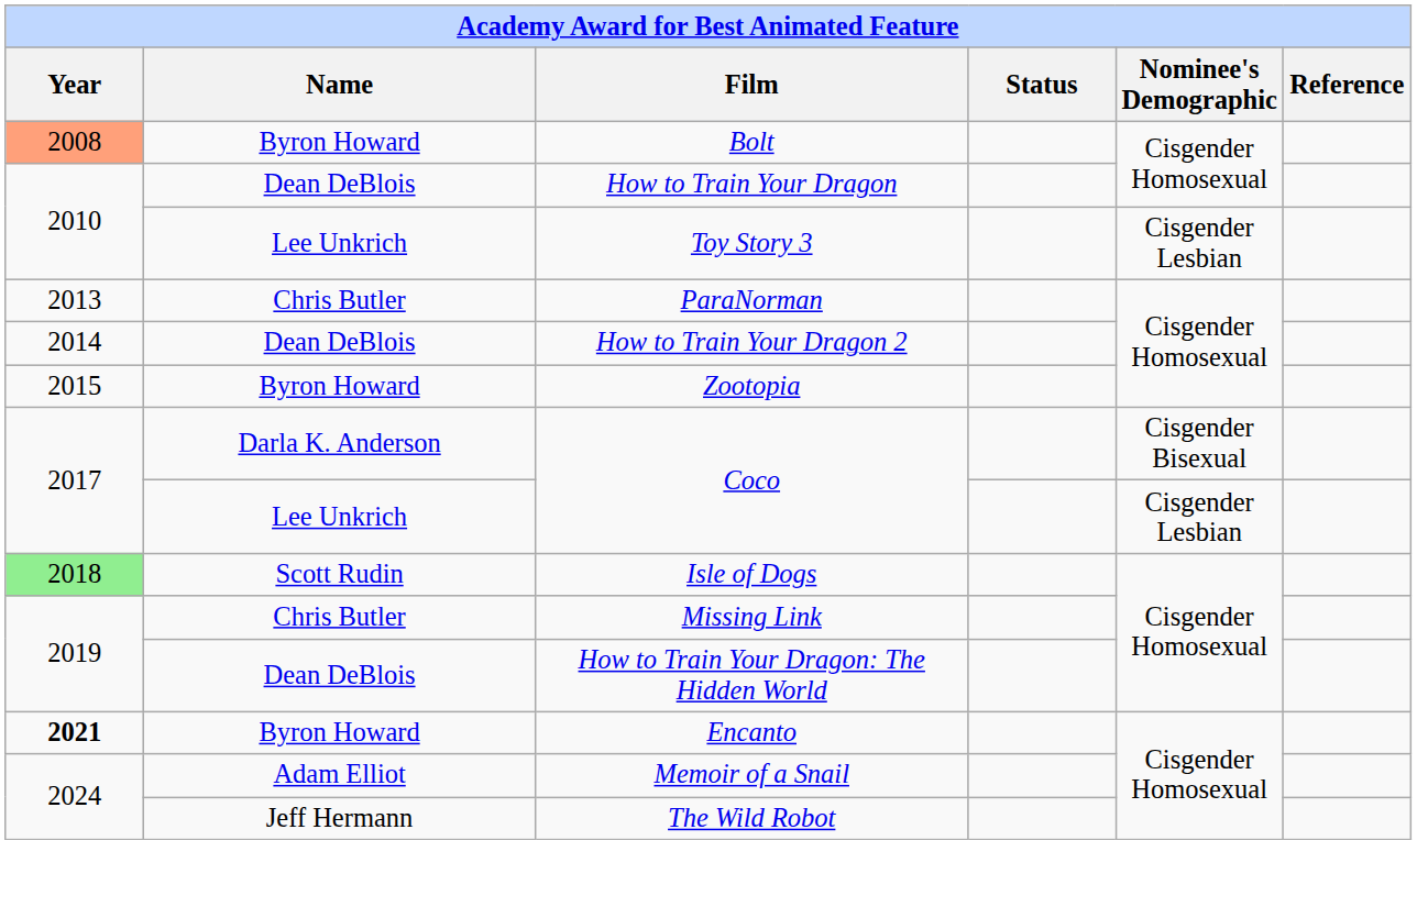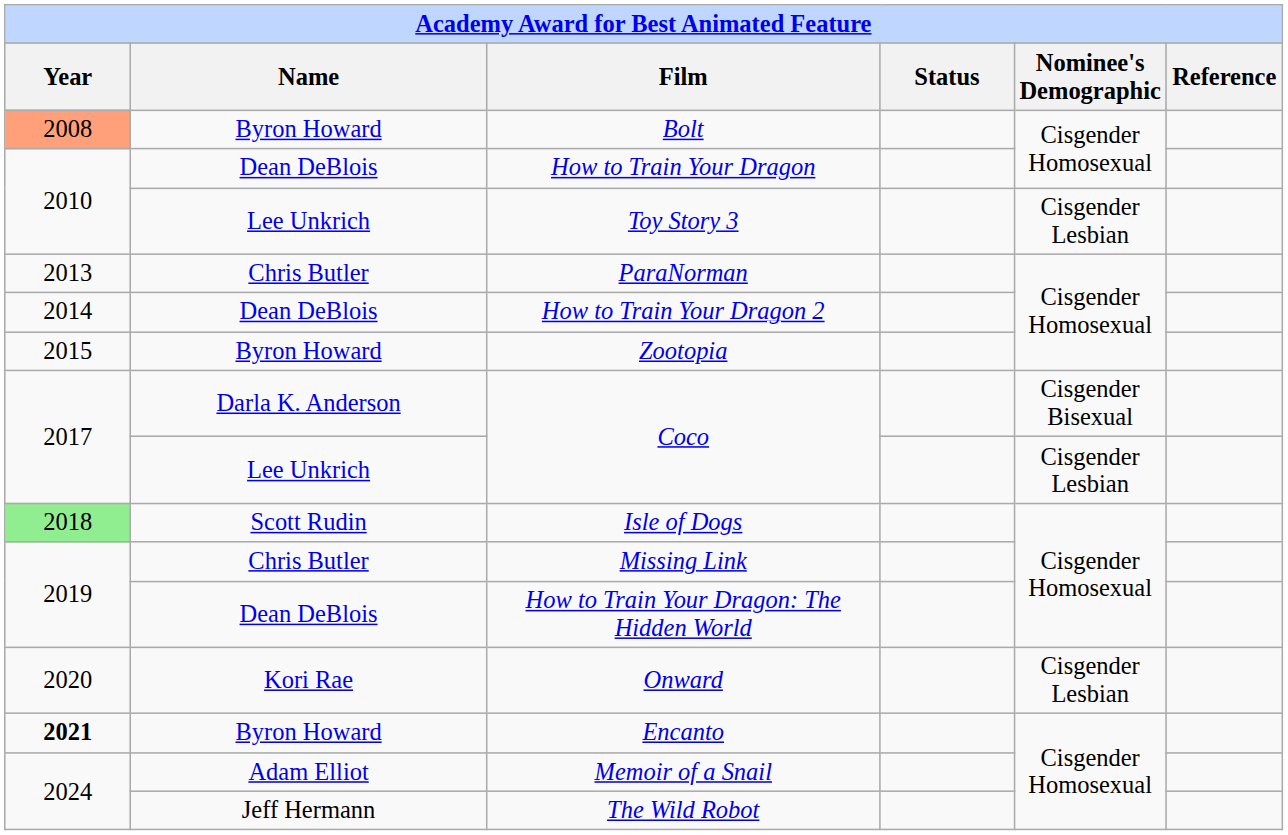 <table class="wikitable" style="text-align: center">
 <tr style="background:#bfd7ff;">
 <td colspan="6" style="text-align:center;"><strong><a href='#'>Academy Award for Best Animated Feature</a></strong></td>
 </tr>
 <tr style="background:#ebf5ff;">
 <th style="width:075px;">Year</th>
 <th style="width:225px;">Name</th>
 <th style="width:250px;">Film</th>
 <th style="width:080px;">Status</th>
 <th style="width:050px;">Nominee's Demographic</th>
 <th width="50">Reference</th>
 </tr>
 <tr>
 <td style="background: lightsalmon;">2008</td>
 <td><a href='#'>Byron Howard</a></td>
 <td><em><a href='#'>Bolt</a></em></td>
 <td></td>
 <td rowspan="2">Cisgender Homosexual</td>
 <td></td>
 </tr>
 <tr>
 <td rowspan="2">2010</td>
 <td><a href='#'>Dean DeBlois</a></td>
 <td><em><a href='#'>How to Train Your Dragon</a></em></td>
 <td></td>
 <td></td>
 </tr>
 <tr>
 <td><a href='#'>Lee Unkrich</a></td>
 <td><em><a href='#'>Toy Story 3</a></em></td>
 <td></td>
 <td>Cisgender Lesbian</td>
 <td></td>
 </tr>
 <tr>
 <td>2013</td>
 <td><a href='#'>Chris Butler</a></td>
 <td><em><a href='#'>ParaNorman</a></em></td>
 <td></td>
 <td rowspan="3">Cisgender Homosexual</td>
 <td></td>
 </tr>
 <tr>
 <td>2014</td>
 <td><a href='#'>Dean DeBlois</a></td>
 <td><em><a href='#'>How to Train Your Dragon 2</a></em></td>
 <td></td>
 <td></td>
 </tr>
 <tr>
 <td>2015</td>
 <td><a href='#'>Byron Howard</a></td>
 <td><em><a href='#'>Zootopia</a></em></td>
 <td></td>
 <td></td>
 </tr>
 <tr>
 <td rowspan="2">2017</td>
 <td><a href='#'>Darla K. Anderson</a></td>
 <td rowspan="2"><em><a href='#'>Coco</a></em></td>
 <td></td>
 <td>Cisgender Bisexual</td>
 <td></td>
 </tr>
 <tr>
 <td><a href='#'>Lee Unkrich</a></td>
 <td></td>
 <td>Cisgender Lesbian</td>
 <td></td>
 </tr>
 <tr>
 <td style="background: lightgreen;">2018</td>
 <td><a href='#'>Scott Rudin</a></td>
 <td><em><a href='#'>Isle of Dogs</a></em></td>
 <td></td>
 <td rowspan=3>Cisgender Homosexual</td>
 <td></td>
 </tr>
 <tr>
 <td rowspan=2>2019</td>
 <td><a href='#'>Chris Butler</a></td>
 <td><em><a href='#'>Missing Link</a></em></td>
 <td></td>
 <td></td>
 </tr>
 <tr>
 <td><a href='#'>Dean DeBlois</a></td>
 <td><em><a href='#'>How to Train Your Dragon: The Hidden World</a></em></td>
 <td></td>
 <td></td>
 </tr>
 <tr>
+<td>2020</td>
+<td><a href='#'>Kori Rae</a></td>
+<td><em><a href='#'>Onward</a></em></td>
+<td></td>
+<td>Cisgender Lesbian</td>
+<td></td>
+</tr>
+<tr>
 <td><strong>2021</strong></td>
 <td><a href='#'>Byron Howard</a></td>
 <td><em><a href='#'>Encanto</a></em></td>
 <td></td>
 <td rowspan=3>Cisgender Homosexual</td>
 <td></td>
 </tr>
 <tr>
 <td rowspan=2>2024</td>
 <td><a href='#'>Adam Elliot</a></td>
 <td><em><a href='#'>Memoir of a Snail</a></em></td>
 <td></td>
 <td></td>
 </tr>
 <tr>
 <td>Jeff Hermann</td>
 <td><em><a href='#'>The Wild Robot</a></em></td>
 <td></td>
 <td></td>
 </tr>
 </table>
